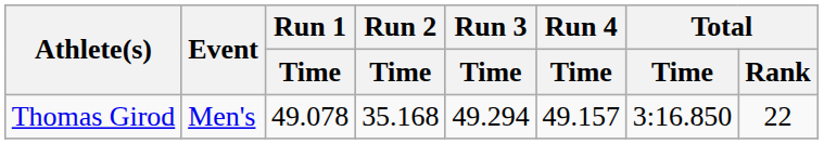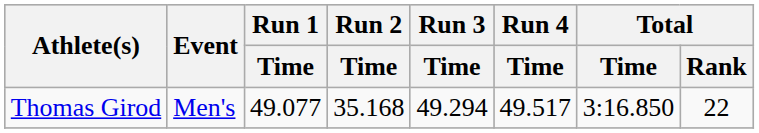 <table class="wikitable">
 <tr>
 <th rowspan="2">Athlete(s)</th>
 <th rowspan="2">Event</th>
 <th colspan="1">Run 1</th>
 <th colspan="1">Run 2</th>
 <th colspan="1">Run 3</th>
 <th colspan="1">Run 4</th>
 <th colspan="2">Total</th>
 </tr>
 <tr>
 <th>Time</th>
 <th>Time</th>
 <th>Time</th>
 <th>Time</th>
 <th>Time</th>
 <th>Rank</th>
 </tr>
 <tr>
 <td><a href='#'>Thomas Girod</a></td>
 <td><a href='#'>Men's</a></td>
-<td align="center">49.078</td>
+<td align="center">49.077</td>
 <td align="center">35.168</td>
 <td align="center">49.294</td>
-<td align="center">49.157</td>
+<td align="center">49.517</td>
 <td align="center">3:16.850</td>
 <td align="center">22</td>
 </tr>
 </table>
